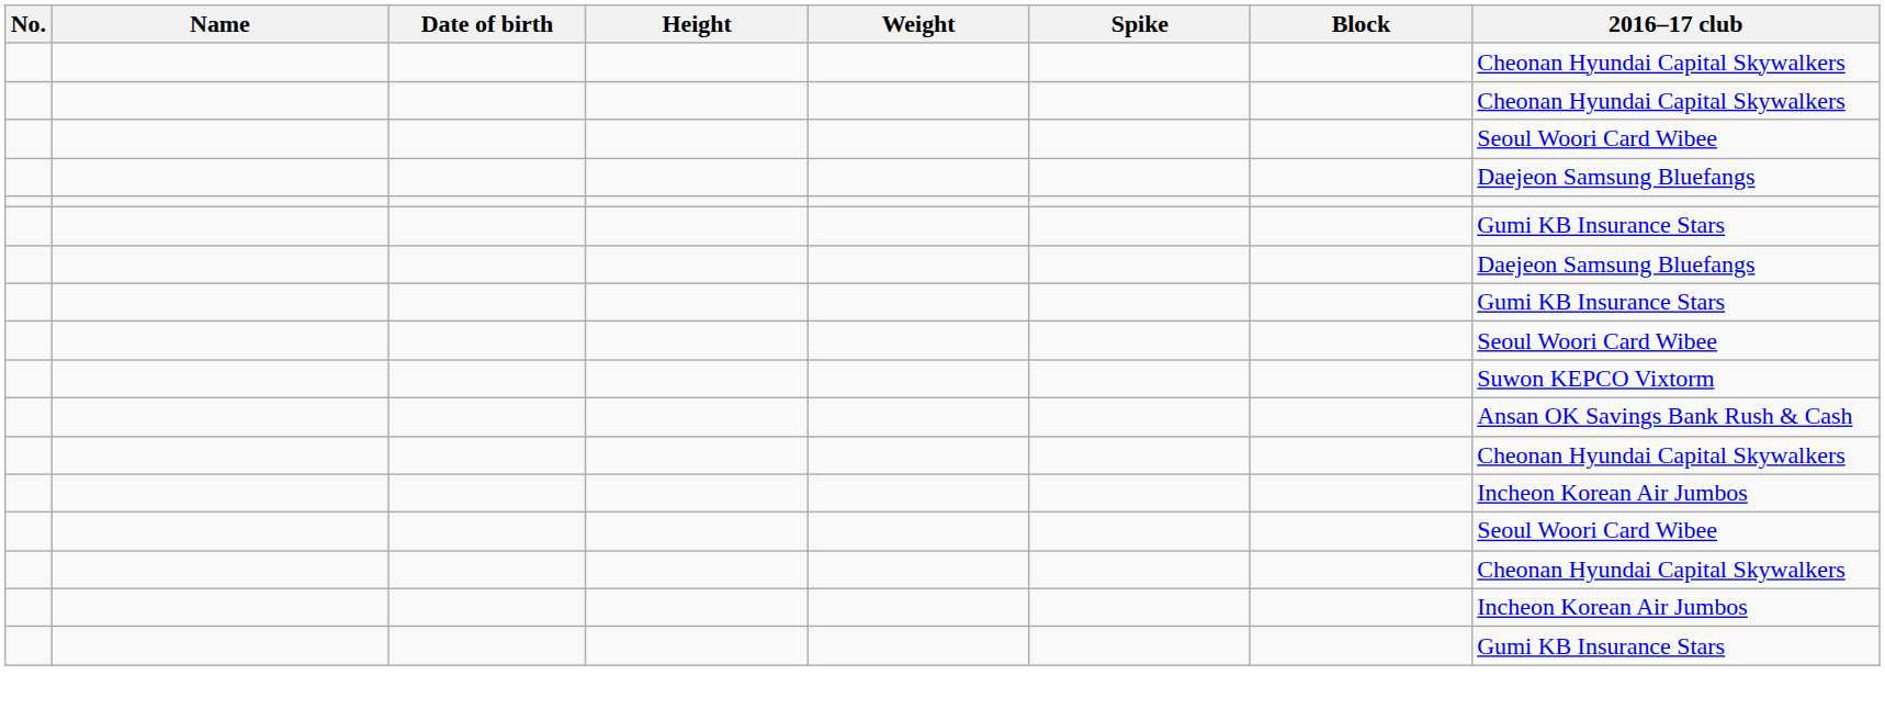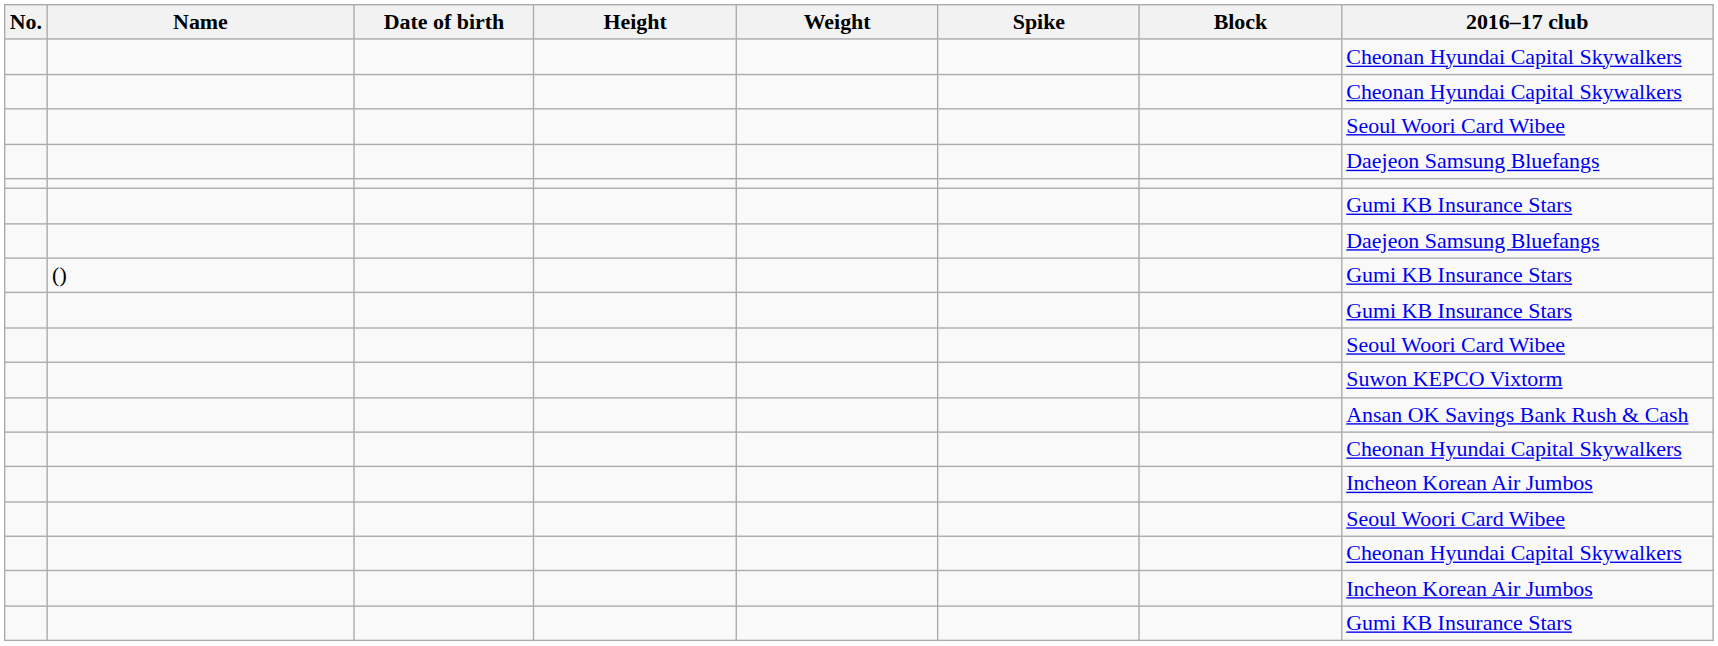 <table class="wikitable sortable" style="font-size:100%; text-align:center;">
 <tr>
 <th>No.</th>
 <th style="width:14em">Name</th>
 <th style="width:8em">Date of birth</th>
 <th style="width:9em">Height</th>
 <th style="width:9em">Weight</th>
 <th style="width:9em">Spike</th>
 <th style="width:9em">Block</th>
 <th style="width:17em">2016–17 club</th>
 </tr>
 <tr>
 <td></td>
 <td style="text-align:left;"></td>
 <td style="text-align:right;"></td>
 <td></td>
 <td></td>
 <td></td>
 <td></td>
 <td style="text-align:left;"> <a href='#'>Cheonan Hyundai Capital Skywalkers</a></td>
 </tr>
 <tr>
 <td></td>
 <td style="text-align:left;"></td>
 <td style="text-align:right;"></td>
 <td></td>
 <td></td>
 <td></td>
 <td></td>
 <td style="text-align:left;"> <a href='#'>Cheonan Hyundai Capital Skywalkers</a></td>
 </tr>
 <tr>
 <td></td>
 <td style="text-align:left;"></td>
 <td style="text-align:right;"></td>
 <td></td>
 <td></td>
 <td></td>
 <td></td>
 <td style="text-align:left;"> <a href='#'>Seoul Woori Card Wibee</a></td>
 </tr>
 <tr>
 <td></td>
 <td style="text-align:left;"></td>
 <td style="text-align:right;"></td>
 <td></td>
 <td></td>
 <td></td>
 <td></td>
 <td style="text-align:left;"> <a href='#'>Daejeon Samsung Bluefangs</a></td>
 </tr>
 <tr>
 <td></td>
 <td style="text-align:left;"></td>
 <td style="text-align:right;"></td>
 <td></td>
 <td></td>
 <td></td>
 <td></td>
 <td style="text-align:left;"></td>
 </tr>
 <tr>
 <td></td>
 <td style="text-align:left;"></td>
 <td style="text-align:right;"></td>
 <td></td>
 <td></td>
 <td></td>
 <td></td>
 <td style="text-align:left;"> <a href='#'>Gumi KB Insurance Stars</a></td>
 </tr>
 <tr>
 <td></td>
 <td style="text-align:left;"></td>
 <td style="text-align:right;"></td>
 <td></td>
 <td></td>
 <td></td>
 <td></td>
 <td style="text-align:left;"> <a href='#'>Daejeon Samsung Bluefangs</a></td>
+</tr>
+<tr>
+<td></td>
+<td style="text-align:left;"> ()</td>
+<td style="text-align:right;"></td>
+<td></td>
+<td></td>
+<td></td>
+<td></td>
+<td style="text-align:left;"> <a href='#'>Gumi KB Insurance Stars</a></td>
 </tr>
 <tr>
 <td></td>
 <td style="text-align:left;"></td>
 <td style="text-align:right;"></td>
 <td></td>
 <td></td>
 <td></td>
 <td></td>
 <td style="text-align:left;"> <a href='#'>Gumi KB Insurance Stars</a></td>
 </tr>
 <tr>
 <td></td>
 <td style="text-align:left;"></td>
 <td style="text-align:right;"></td>
 <td></td>
 <td></td>
 <td></td>
 <td></td>
 <td style="text-align:left;"> <a href='#'>Seoul Woori Card Wibee</a></td>
 </tr>
 <tr>
 <td></td>
 <td style="text-align:left;"></td>
 <td style="text-align:right;"></td>
 <td></td>
 <td></td>
 <td></td>
 <td></td>
 <td style="text-align:left;"> <a href='#'>Suwon KEPCO Vixtorm</a></td>
 </tr>
 <tr>
 <td></td>
 <td style="text-align:left;"></td>
 <td style="text-align:right;"></td>
 <td></td>
 <td></td>
 <td></td>
 <td></td>
 <td style="text-align:left;"> <a href='#'>Ansan OK Savings Bank Rush & Cash</a></td>
 </tr>
 <tr>
 <td></td>
 <td style="text-align:left;"></td>
 <td style="text-align:right;"></td>
 <td></td>
 <td></td>
 <td></td>
 <td></td>
 <td style="text-align:left;"> <a href='#'>Cheonan Hyundai Capital Skywalkers</a></td>
 </tr>
 <tr>
 <td></td>
 <td style="text-align:left;"></td>
 <td style="text-align:right;"></td>
 <td></td>
 <td></td>
 <td></td>
 <td></td>
 <td style="text-align:left;"> <a href='#'>Incheon Korean Air Jumbos</a></td>
 </tr>
 <tr>
 <td></td>
 <td style="text-align:left;"></td>
 <td style="text-align:right;"></td>
 <td></td>
 <td></td>
 <td></td>
 <td></td>
 <td style="text-align:left;"> <a href='#'>Seoul Woori Card Wibee</a></td>
 </tr>
 <tr>
 <td></td>
 <td style="text-align:left;"></td>
 <td style="text-align:right;"></td>
 <td></td>
 <td></td>
 <td></td>
 <td></td>
 <td style="text-align:left;"> <a href='#'>Cheonan Hyundai Capital Skywalkers</a></td>
 </tr>
 <tr>
 <td></td>
 <td style="text-align:left;"></td>
 <td style="text-align:right;"></td>
 <td></td>
 <td></td>
 <td></td>
 <td></td>
 <td style="text-align:left;"> <a href='#'>Incheon Korean Air Jumbos</a></td>
 </tr>
 <tr>
 <td></td>
 <td style="text-align:left;"></td>
 <td style="text-align:right;"></td>
 <td></td>
 <td></td>
 <td></td>
 <td></td>
 <td style="text-align:left;"> <a href='#'>Gumi KB Insurance Stars</a></td>
 </tr>
 </table>
